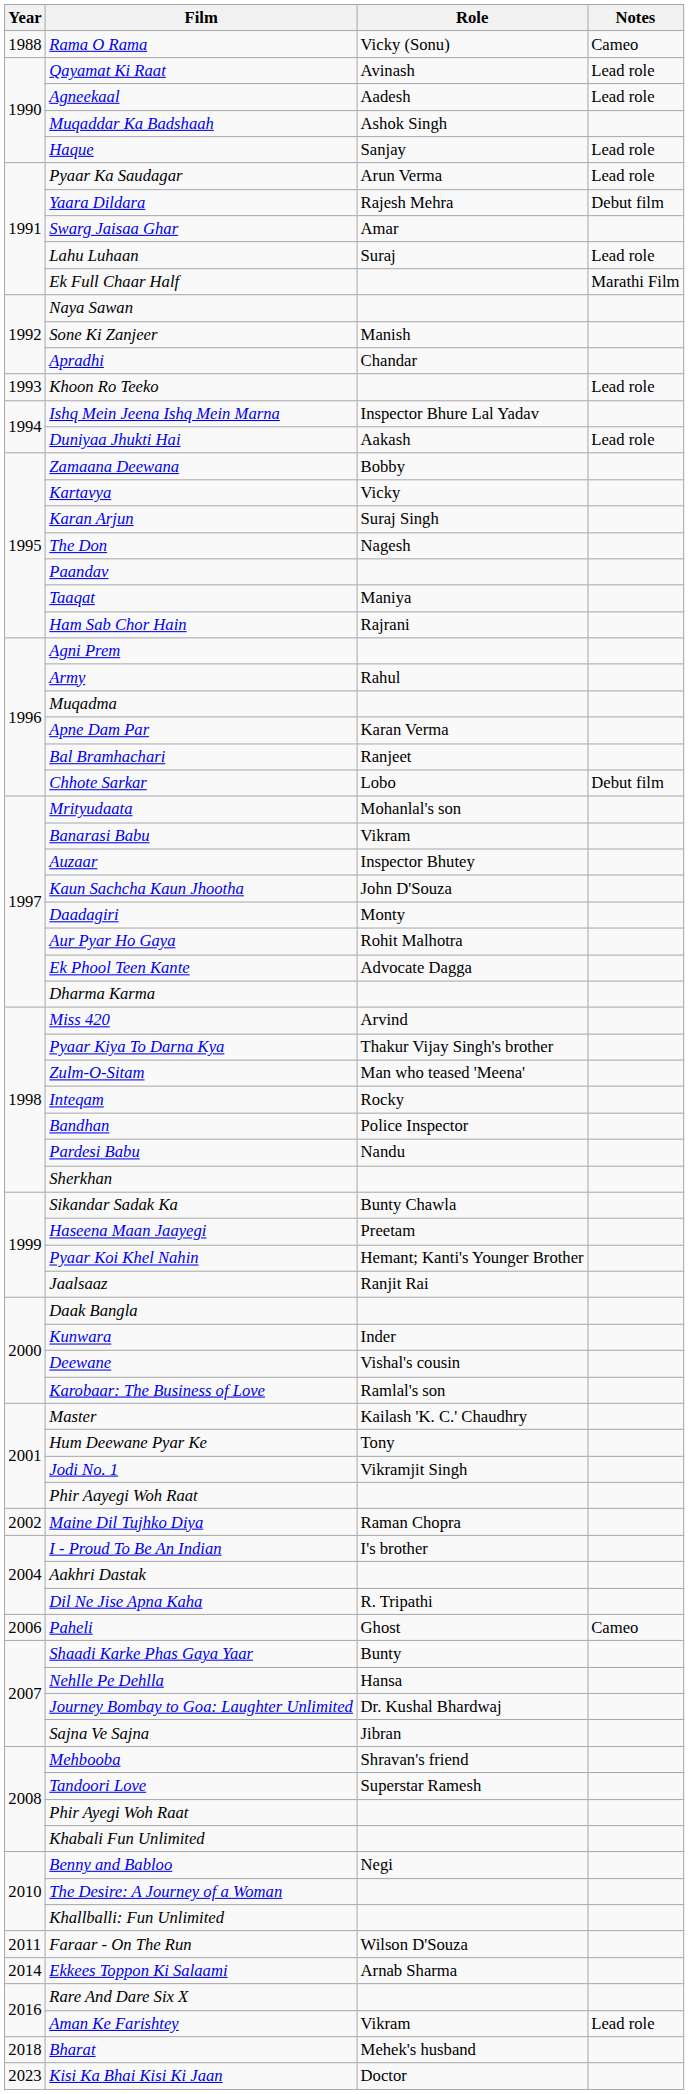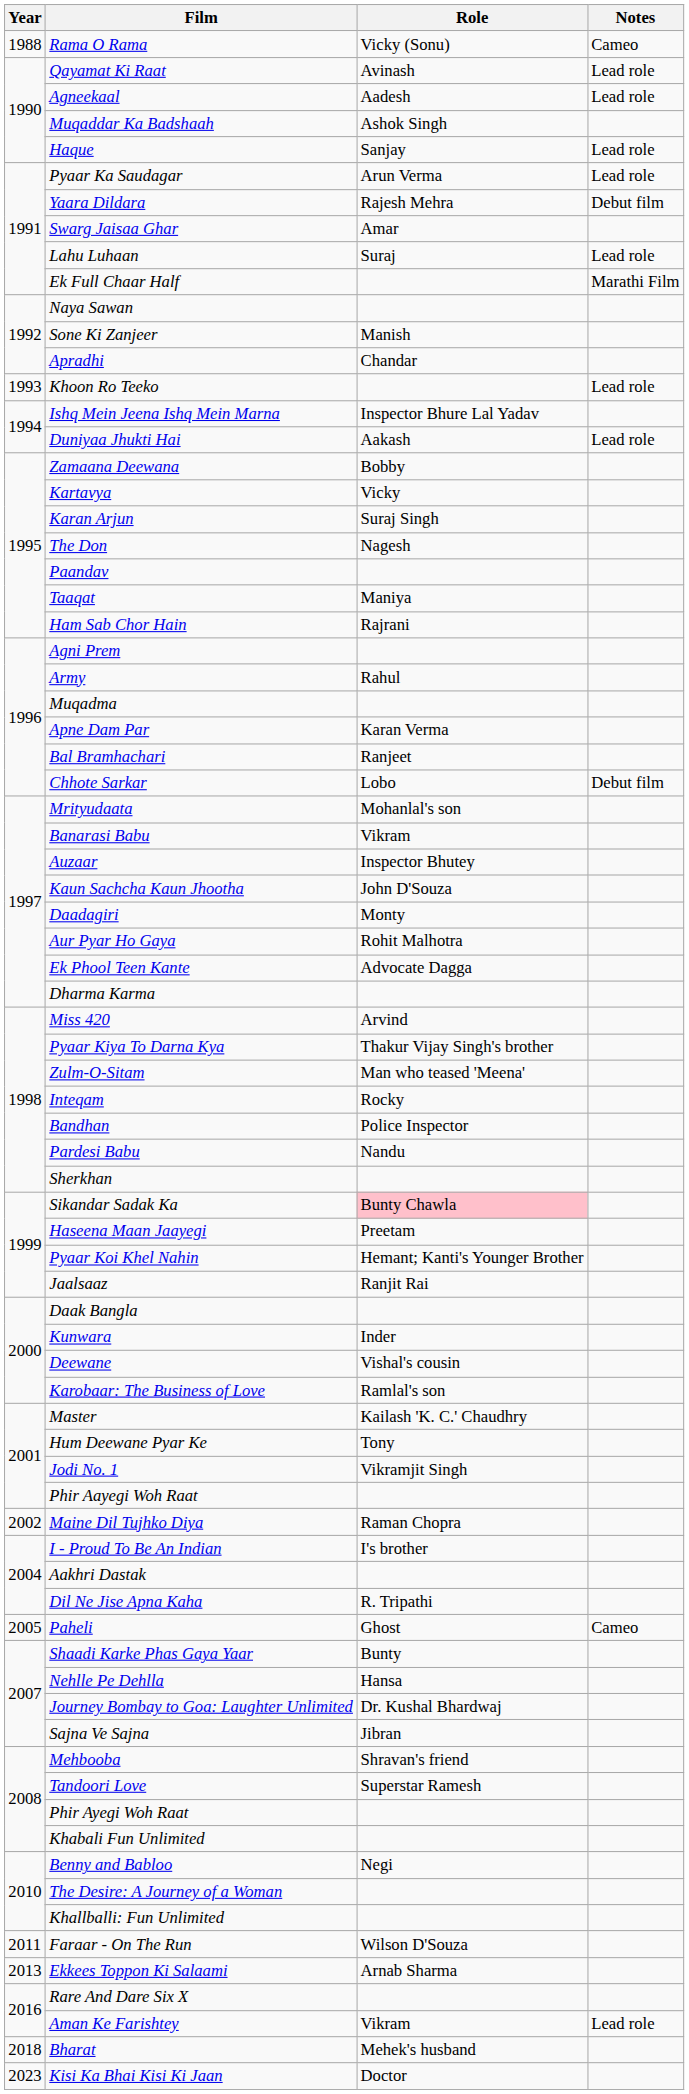 <table class="wikitable sortable">
 <tr>
 <th>Year</th>
 <th>Film</th>
 <th>Role</th>
 <th>Notes</th>
 </tr>
 <tr>
 <td>1988</td>
 <td><em><a href='#'>Rama O Rama</a></em></td>
 <td>Vicky (Sonu)</td>
 <td>Cameo</td>
 </tr>
 <tr>
 <td rowspan="4">1990</td>
 <td><em><a href='#'>Qayamat Ki Raat</a> </em></td>
 <td>Avinash</td>
 <td>Lead role</td>
 </tr>
 <tr>
 <td><em><a href='#'>Agneekaal</a> </em></td>
 <td>Aadesh</td>
 <td>Lead role</td>
 </tr>
 <tr>
 <td><em><a href='#'>Muqaddar Ka Badshaah</a></em></td>
 <td>Ashok Singh</td>
 <td></td>
 </tr>
 <tr>
 <td><em><a href='#'>Haque</a></em></td>
 <td>Sanjay</td>
 <td>Lead role</td>
 </tr>
 <tr>
 <td rowspan="5">1991</td>
 <td><em>Pyaar Ka Saudagar</em></td>
 <td>Arun Verma</td>
 <td>Lead role</td>
 </tr>
 <tr>
 <td><em><a href='#'>Yaara Dildara</a></em></td>
 <td>Rajesh Mehra</td>
 <td>Debut film</td>
 </tr>
 <tr>
 <td><em><a href='#'>Swarg Jaisaa Ghar</a></em></td>
 <td>Amar</td>
 <td></td>
 </tr>
 <tr>
 <td><em>Lahu Luhaan</em></td>
 <td>Suraj</td>
 <td>Lead role</td>
 </tr>
 <tr>
 <td><em> Ek Full Chaar Half </em></td>
 <td></td>
 <td>Marathi Film</td>
 </tr>
 <tr>
 <td rowspan="3">1992</td>
 <td><em>Naya Sawan</em></td>
 <td></td>
 <td></td>
 </tr>
 <tr>
 <td><em>Sone Ki Zanjeer</em></td>
 <td>Manish</td>
 <td></td>
 </tr>
 <tr>
 <td><em><a href='#'>Apradhi</a></em></td>
 <td>Chandar</td>
 <td></td>
 </tr>
 <tr>
 <td>1993</td>
 <td><em>Khoon Ro Teeko</em></td>
 <td></td>
 <td>Lead role</td>
 </tr>
 <tr>
 <td rowspan="2">1994</td>
 <td><em><a href='#'>Ishq Mein Jeena Ishq Mein Marna</a> </em></td>
 <td>Inspector Bhure Lal Yadav</td>
 <td></td>
 </tr>
 <tr>
 <td><em><a href='#'>Duniyaa Jhukti Hai</a></em></td>
 <td>Aakash</td>
 <td>Lead role</td>
 </tr>
 <tr>
 <td rowspan="7">1995</td>
 <td><em><a href='#'>Zamaana Deewana</a></em></td>
 <td>Bobby</td>
 <td></td>
 </tr>
 <tr>
 <td><em><a href='#'>Kartavya</a></em></td>
 <td>Vicky</td>
 <td></td>
 </tr>
 <tr>
 <td><em><a href='#'>Karan Arjun</a></em></td>
 <td>Suraj Singh</td>
 <td></td>
 </tr>
 <tr>
 <td><em><a href='#'>The Don</a></em></td>
 <td>Nagesh</td>
 <td></td>
 </tr>
 <tr>
 <td><em><a href='#'>Paandav</a></em></td>
 <td></td>
 <td></td>
 </tr>
 <tr>
 <td><em><a href='#'>Taaqat</a></em></td>
 <td>Maniya</td>
 <td></td>
 </tr>
 <tr>
 <td><em><a href='#'>Ham Sab Chor Hain</a></em></td>
 <td>Rajrani</td>
 <td></td>
 </tr>
 <tr>
 <td rowspan="6">1996</td>
 <td><em><a href='#'>Agni Prem</a> </em></td>
 <td></td>
 <td></td>
 </tr>
 <tr>
 <td><em><a href='#'>Army</a></em></td>
 <td>Rahul</td>
 <td></td>
 </tr>
 <tr>
 <td><em>Muqadma</em></td>
 <td></td>
 <td></td>
 </tr>
 <tr>
 <td><em><a href='#'>Apne Dam Par</a></em></td>
 <td>Karan Verma</td>
 <td></td>
 </tr>
 <tr>
 <td><em><a href='#'>Bal Bramhachari</a></em></td>
 <td>Ranjeet</td>
 <td></td>
 </tr>
 <tr>
 <td><em><a href='#'>Chhote Sarkar</a></em></td>
 <td>Lobo</td>
 <td>Debut film</td>
 </tr>
 <tr>
 <td rowspan="8">1997</td>
 <td><em><a href='#'>Mrityudaata</a></em></td>
 <td>Mohanlal's son</td>
 <td></td>
 </tr>
 <tr>
 <td><em><a href='#'>Banarasi Babu</a></em></td>
 <td>Vikram</td>
 <td></td>
 </tr>
 <tr>
 <td><em><a href='#'>Auzaar</a></em></td>
 <td>Inspector Bhutey</td>
 <td></td>
 </tr>
 <tr>
 <td><em><a href='#'>Kaun Sachcha Kaun Jhootha</a></em></td>
 <td>John D'Souza</td>
 <td></td>
 </tr>
 <tr>
 <td><em><a href='#'>Daadagiri</a></em></td>
 <td>Monty</td>
 <td></td>
 </tr>
 <tr>
 <td><em><a href='#'>Aur Pyar Ho Gaya</a></em></td>
 <td>Rohit Malhotra</td>
 <td></td>
 </tr>
 <tr>
 <td><em><a href='#'>Ek Phool Teen Kante</a></em></td>
 <td>Advocate Dagga</td>
 <td></td>
 </tr>
 <tr>
 <td><em>Dharma Karma</em></td>
 <td></td>
 <td></td>
 </tr>
 <tr>
 <td rowspan="7">1998</td>
 <td><em><a href='#'>Miss 420</a></em></td>
 <td>Arvind</td>
 <td></td>
 </tr>
 <tr>
 <td><em><a href='#'>Pyaar Kiya To Darna Kya</a></em></td>
 <td>Thakur Vijay Singh's brother</td>
 <td></td>
 </tr>
 <tr>
 <td><em><a href='#'>Zulm-O-Sitam</a></em></td>
 <td>Man who teased 'Meena'</td>
 <td></td>
 </tr>
 <tr>
 <td><em><a href='#'>Inteqam</a></em></td>
 <td>Rocky</td>
 <td></td>
 </tr>
 <tr>
 <td><em><a href='#'>Bandhan</a></em></td>
 <td>Police Inspector</td>
 <td></td>
 </tr>
 <tr>
 <td><em><a href='#'>Pardesi Babu</a></em></td>
 <td>Nandu</td>
 <td></td>
 </tr>
 <tr>
 <td><em>Sherkhan</em></td>
 <td></td>
 <td></td>
 </tr>
 <tr>
 <td rowspan="4">1999</td>
 <td><em>Sikandar Sadak Ka</em></td>
-<td>Bunty Chawla</td>
+<td style="background: pink;">Bunty Chawla</td>
 <td></td>
 </tr>
 <tr>
 <td><em><a href='#'>Haseena Maan Jaayegi</a></em></td>
 <td>Preetam</td>
 <td></td>
 </tr>
 <tr>
 <td><em><a href='#'>Pyaar Koi Khel Nahin</a></em></td>
 <td>Hemant; Kanti's Younger Brother</td>
 <td></td>
 </tr>
 <tr>
 <td><em>Jaalsaaz</em></td>
 <td>Ranjit Rai</td>
 <td></td>
 </tr>
 <tr>
 <td rowspan="4">2000</td>
 <td><em>Daak Bangla</em></td>
 <td></td>
 <td></td>
 </tr>
 <tr>
 <td><em><a href='#'>Kunwara</a></em></td>
 <td>Inder</td>
 <td></td>
 </tr>
 <tr>
 <td><em><a href='#'>Deewane</a></em></td>
 <td>Vishal's cousin</td>
 <td></td>
 </tr>
 <tr>
 <td><em><a href='#'>Karobaar: The Business of Love</a></em></td>
 <td>Ramlal's son</td>
 <td></td>
 </tr>
 <tr>
 <td rowspan="4">2001</td>
 <td><em>Master</em></td>
 <td>Kailash 'K. C.' Chaudhry</td>
 <td></td>
 </tr>
 <tr>
 <td><em>Hum Deewane Pyar Ke</em></td>
 <td>Tony</td>
 <td></td>
 </tr>
 <tr>
 <td><em><a href='#'>Jodi No. 1</a></em></td>
 <td>Vikramjit Singh</td>
 <td></td>
 </tr>
 <tr>
 <td><em>Phir Aayegi Woh Raat</em></td>
 <td></td>
 <td></td>
 </tr>
 <tr>
 <td rowspan="1">2002</td>
 <td><em><a href='#'>Maine Dil Tujhko Diya</a></em></td>
 <td>Raman Chopra</td>
 <td></td>
 </tr>
 <tr>
 <td rowspan="3">2004</td>
 <td><em><a href='#'>I - Proud To Be An Indian</a></em></td>
 <td>I's brother</td>
 <td></td>
 </tr>
 <tr>
 <td><em>Aakhri Dastak</em></td>
 <td></td>
 <td></td>
 </tr>
 <tr>
 <td><em><a href='#'>Dil Ne Jise Apna Kaha</a></em></td>
 <td>R. Tripathi</td>
 <td></td>
 </tr>
 <tr>
-<td>2006</td>
+<td>2005</td>
 <td><em><a href='#'>Paheli</a></em></td>
 <td>Ghost</td>
 <td>Cameo</td>
 </tr>
 <tr>
 <td rowspan="4">2007</td>
 <td><em><a href='#'>Shaadi Karke Phas Gaya Yaar</a></em></td>
 <td>Bunty</td>
 <td></td>
 </tr>
 <tr>
 <td><em><a href='#'>Nehlle Pe Dehlla</a></em></td>
 <td>Hansa</td>
 <td></td>
 </tr>
 <tr>
 <td><em><a href='#'>Journey Bombay to Goa: Laughter Unlimited</a></em></td>
 <td>Dr. Kushal Bhardwaj</td>
 <td></td>
 </tr>
 <tr>
 <td><em>Sajna Ve Sajna</em></td>
 <td>Jibran</td>
 <td></td>
 </tr>
 <tr>
 <td rowspan="4">2008</td>
 <td><em><a href='#'>Mehbooba</a></em></td>
 <td>Shravan's friend</td>
 <td></td>
 </tr>
 <tr>
 <td><em><a href='#'>Tandoori Love</a></em></td>
 <td>Superstar Ramesh</td>
 <td></td>
 </tr>
 <tr>
 <td><em>Phir Ayegi Woh Raat</em></td>
 <td></td>
 <td></td>
 </tr>
 <tr>
 <td><em>Khabali Fun Unlimited </em></td>
 <td></td>
 <td></td>
 </tr>
 <tr>
 <td rowspan="3">2010</td>
 <td><em><a href='#'>Benny and Babloo</a></em></td>
 <td>Negi</td>
 <td></td>
 </tr>
 <tr>
 <td><em><a href='#'>The Desire: A Journey of a Woman</a></em></td>
 <td></td>
 <td></td>
 </tr>
 <tr>
 <td><em>Khallballi: Fun Unlimited</em></td>
 <td></td>
 <td></td>
 </tr>
 <tr>
 <td>2011</td>
 <td><em>Faraar - On The Run</em></td>
 <td>Wilson D'Souza</td>
 <td></td>
 </tr>
 <tr>
-<td>2014</td>
+<td>2013</td>
 <td><em><a href='#'>Ekkees Toppon Ki Salaami</a></em></td>
 <td>Arnab Sharma</td>
 <td></td>
 </tr>
 <tr>
 <td rowspan="2">2016</td>
 <td><em>Rare And Dare Six X </em></td>
 <td></td>
 <td></td>
 </tr>
 <tr>
 <td><em><a href='#'>Aman Ke Farishtey</a></em></td>
 <td>Vikram</td>
 <td>Lead role</td>
 </tr>
 <tr>
 <td>2018</td>
 <td><em><a href='#'>Bharat</a></em></td>
 <td>Mehek's husband</td>
 <td></td>
 </tr>
 <tr>
 <td>2023</td>
 <td><em><a href='#'>Kisi Ka Bhai Kisi Ki Jaan </a></em></td>
 <td>Doctor</td>
 <td></td>
 </tr>
 <tr>
 </tr>
 </table>
